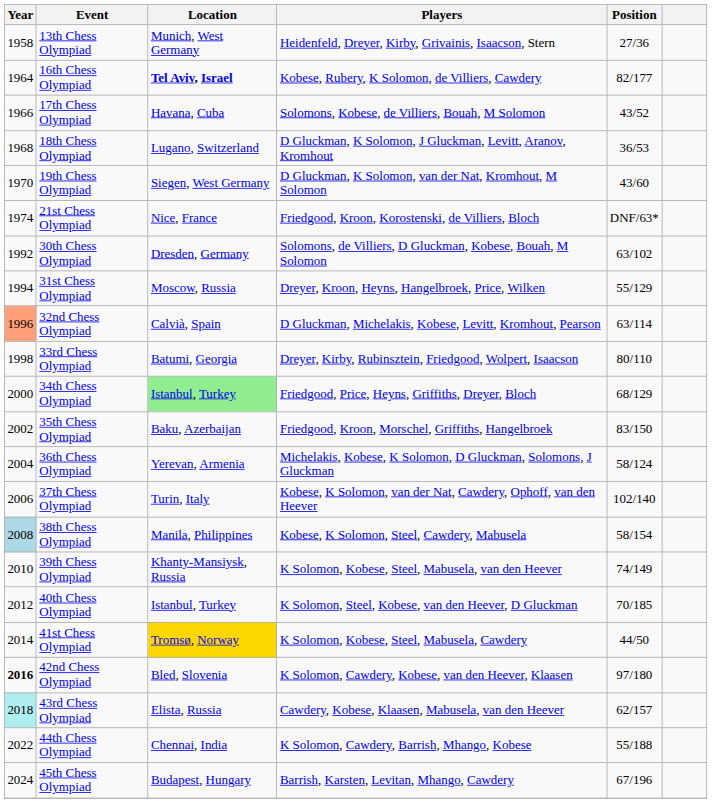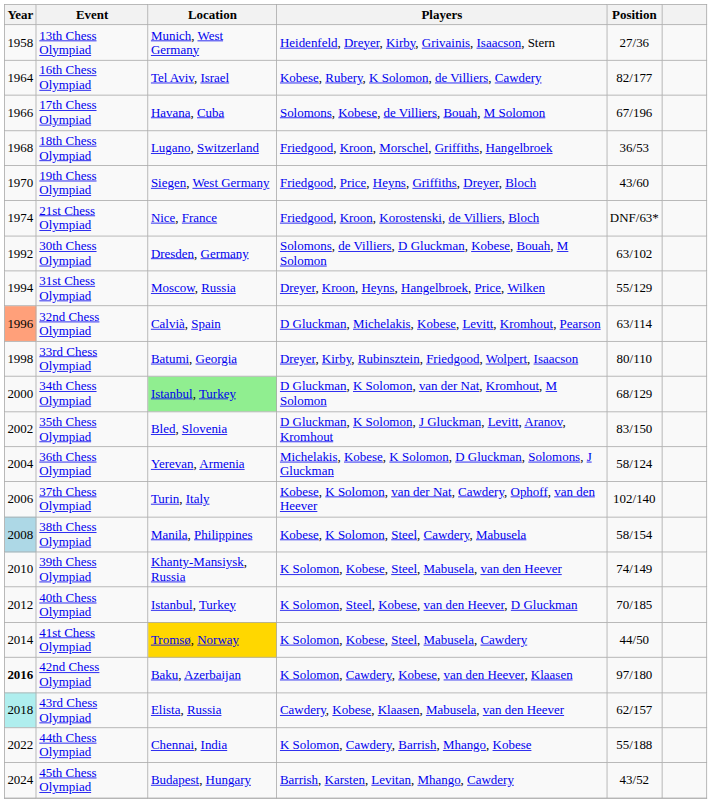 <table class="wikitable sortable">
 <tr>
 <th>Year</th>
 <th>Event</th>
 <th>Location</th>
 <th>Players</th>
 <th>Position</th>
 <th class="unsortable" style="width:3em"></th>
 </tr>
 <tr>
 <td>1958</td>
 <td><a href='#'>13th Chess Olympiad</a></td>
 <td> <a href='#'>Munich</a>, <a href='#'>West Germany</a></td>
 <td><a href='#'>Heidenfeld</a>, <a href='#'>Dreyer</a>, <a href='#'>Kirby</a>, <a href='#'>Grivainis</a>, <a href='#'>Isaacson</a>, Stern</td>
 <td align="center">27/36</td>
 <td align="center"></td>
 </tr>
 <tr>
 <td>1964</td>
 <td><a href='#'>16th Chess Olympiad</a></td>
-<td><strong> <a href='#'>Tel Aviv</a>, <a href='#'>Israel</a></strong></td>
+<td> <a href='#'>Tel Aviv</a>, <a href='#'>Israel</a></td>
 <td><a href='#'>Kobese</a>, <a href='#'>Rubery</a>, <a href='#'>K Solomon</a>, <a href='#'>de Villiers</a>, <a href='#'>Cawdery</a></td>
 <td align="center">82/177</td>
 <td align="center"></td>
 </tr>
 <tr>
 <td>1966</td>
 <td><a href='#'>17th Chess Olympiad</a></td>
 <td> <a href='#'>Havana</a>, <a href='#'>Cuba</a></td>
 <td><a href='#'>Solomons</a>, <a href='#'>Kobese</a>, <a href='#'>de Villiers</a>, <a href='#'>Bouah</a>, <a href='#'>M Solomon</a></td>
-<td align="center">43/52</td>
+<td align="center">67/196</td>
 <td align="center"></td>
 </tr>
 <tr>
 <td>1968</td>
 <td><a href='#'>18th Chess Olympiad</a></td>
 <td> <a href='#'>Lugano</a>, <a href='#'>Switzerland</a></td>
-<td><a href='#'>D Gluckman</a>, <a href='#'>K Solomon</a>, <a href='#'>J Gluckman</a>, <a href='#'>Levitt</a>, <a href='#'>Aranov</a>, <a href='#'>Kromhout</a></td>
+<td><a href='#'>Friedgood</a>, <a href='#'>Kroon</a>, <a href='#'>Morschel</a>, <a href='#'>Griffiths</a>, <a href='#'>Hangelbroek</a></td>
 <td align="center">36/53</td>
 <td align="center"></td>
 </tr>
 <tr>
 <td>1970</td>
 <td><a href='#'>19th Chess Olympiad</a></td>
 <td> <a href='#'>Siegen</a>, <a href='#'>West Germany</a></td>
-<td><a href='#'>D Gluckman</a>, <a href='#'>K Solomon</a>, <a href='#'>van der Nat</a>, <a href='#'>Kromhout</a>, <a href='#'>M Solomon</a></td>
+<td><a href='#'>Friedgood</a>, <a href='#'>Price</a>, <a href='#'>Heyns</a>, <a href='#'>Griffiths</a>, <a href='#'>Dreyer</a>, <a href='#'>Bloch</a></td>
 <td align="center">43/60</td>
 <td align="center"></td>
 </tr>
 <tr>
 <td>1974</td>
 <td><a href='#'>21st Chess Olympiad</a></td>
 <td> <a href='#'>Nice</a>, <a href='#'>France</a></td>
 <td><a href='#'>Friedgood</a>, <a href='#'>Kroon</a>, <a href='#'>Korostenski</a>, <a href='#'>de Villiers</a>, <a href='#'>Bloch</a></td>
 <td align="center">DNF/63*</td>
 <td align="center"></td>
 </tr>
 <tr>
 <td>1992</td>
 <td><a href='#'>30th Chess Olympiad</a></td>
 <td> <a href='#'>Dresden</a>, <a href='#'>Germany</a></td>
 <td><a href='#'>Solomons</a>, <a href='#'>de Villiers</a>, <a href='#'>D Gluckman</a>, <a href='#'>Kobese</a>, <a href='#'>Bouah</a>, <a href='#'>M Solomon</a></td>
 <td align="center">63/102</td>
 <td align="center"></td>
 </tr>
 <tr>
 <td>1994</td>
 <td><a href='#'>31st Chess Olympiad</a></td>
 <td> <a href='#'>Moscow</a>, <a href='#'>Russia</a></td>
 <td><a href='#'>Dreyer</a>, <a href='#'>Kroon</a>, <a href='#'>Heyns</a>, <a href='#'>Hangelbroek</a>, <a href='#'>Price</a>, <a href='#'>Wilken</a></td>
 <td align="center">55/129</td>
 <td align="center"></td>
 </tr>
 <tr>
 <td style="background: lightsalmon;">1996</td>
 <td><a href='#'>32nd Chess Olympiad</a></td>
 <td> <a href='#'>Calvià</a>, <a href='#'>Spain</a></td>
 <td><a href='#'>D Gluckman</a>, <a href='#'>Michelakis</a>, <a href='#'>Kobese</a>, <a href='#'>Levitt</a>, <a href='#'>Kromhout</a>, <a href='#'>Pearson</a></td>
 <td align="center">63/114</td>
 <td align="center"></td>
 </tr>
 <tr>
 <td>1998</td>
 <td><a href='#'>33rd Chess Olympiad</a></td>
 <td> <a href='#'>Batumi</a>, <a href='#'>Georgia</a></td>
 <td><a href='#'>Dreyer</a>, <a href='#'>Kirby</a>, <a href='#'>Rubinsztein</a>, <a href='#'>Friedgood</a>, <a href='#'>Wolpert</a>, <a href='#'>Isaacson</a></td>
 <td align="center">80/110</td>
 <td align="center"></td>
 </tr>
 <tr>
 <td>2000</td>
 <td><a href='#'>34th Chess Olympiad</a></td>
 <td style="background: lightgreen;"> <a href='#'>Istanbul</a>, <a href='#'>Turkey</a></td>
-<td><a href='#'>Friedgood</a>, <a href='#'>Price</a>, <a href='#'>Heyns</a>, <a href='#'>Griffiths</a>, <a href='#'>Dreyer</a>, <a href='#'>Bloch</a></td>
+<td><a href='#'>D Gluckman</a>, <a href='#'>K Solomon</a>, <a href='#'>van der Nat</a>, <a href='#'>Kromhout</a>, <a href='#'>M Solomon</a></td>
 <td align="center">68/129</td>
 <td align="center"></td>
 </tr>
 <tr>
 <td>2002</td>
 <td><a href='#'>35th Chess Olympiad</a></td>
-<td> <a href='#'>Baku</a>, <a href='#'>Azerbaijan</a></td>
-<td><a href='#'>Friedgood</a>, <a href='#'>Kroon</a>, <a href='#'>Morschel</a>, <a href='#'>Griffiths</a>, <a href='#'>Hangelbroek</a></td>
+<td> <a href='#'>Bled</a>, <a href='#'>Slovenia</a></td>
+<td><a href='#'>D Gluckman</a>, <a href='#'>K Solomon</a>, <a href='#'>J Gluckman</a>, <a href='#'>Levitt</a>, <a href='#'>Aranov</a>, <a href='#'>Kromhout</a></td>
 <td align="center">83/150</td>
 <td align="center"></td>
 </tr>
 <tr>
 <td>2004</td>
 <td><a href='#'>36th Chess Olympiad</a></td>
 <td> <a href='#'>Yerevan</a>, <a href='#'>Armenia</a></td>
 <td><a href='#'>Michelakis</a>, <a href='#'>Kobese</a>, <a href='#'>K Solomon</a>, <a href='#'>D Gluckman</a>, <a href='#'>Solomons</a>, <a href='#'>J Gluckman</a></td>
 <td align="center">58/124</td>
 <td align="center"></td>
 </tr>
 <tr>
 <td>2006</td>
 <td><a href='#'>37th Chess Olympiad</a></td>
 <td> <a href='#'>Turin</a>, <a href='#'>Italy</a></td>
 <td><a href='#'>Kobese</a>, <a href='#'>K Solomon</a>, <a href='#'>van der Nat</a>, <a href='#'>Cawdery</a>, <a href='#'>Ophoff</a>, <a href='#'>van den Heever</a></td>
 <td align="center">102/140</td>
 <td align="center"></td>
 </tr>
 <tr>
 <td style="background: lightblue;">2008</td>
 <td><a href='#'>38th Chess Olympiad</a></td>
 <td> <a href='#'>Manila</a>, <a href='#'>Philippines</a></td>
 <td><a href='#'>Kobese</a>, <a href='#'>K Solomon</a>, <a href='#'>Steel</a>, <a href='#'>Cawdery</a>, <a href='#'>Mabusela</a></td>
 <td align="center">58/154</td>
 <td align="center"></td>
 </tr>
 <tr>
 <td>2010</td>
 <td><a href='#'>39th Chess Olympiad</a></td>
 <td> <a href='#'>Khanty-Mansiysk</a>, <a href='#'>Russia</a></td>
 <td><a href='#'>K Solomon</a>, <a href='#'>Kobese</a>, <a href='#'>Steel</a>, <a href='#'>Mabusela</a>, <a href='#'>van den Heever</a></td>
 <td align="center">74/149</td>
 <td align="center"></td>
 </tr>
 <tr>
 <td>2012</td>
 <td><a href='#'>40th Chess Olympiad</a></td>
 <td> <a href='#'>Istanbul</a>, <a href='#'>Turkey</a></td>
 <td><a href='#'>K Solomon</a>, <a href='#'>Steel</a>, <a href='#'>Kobese</a>, <a href='#'>van den Heever</a>, <a href='#'>D Gluckman</a></td>
 <td align="center">70/185</td>
 <td align="center"></td>
 </tr>
 <tr>
 <td>2014</td>
 <td><a href='#'>41st Chess Olympiad</a></td>
 <td style="background: gold;"> <a href='#'>Tromsø</a>, <a href='#'>Norway</a></td>
 <td><a href='#'>K Solomon</a>, <a href='#'>Kobese</a>, <a href='#'>Steel</a>, <a href='#'>Mabusela</a>, <a href='#'>Cawdery</a></td>
 <td align="center">44/50</td>
 <td align="center"></td>
 </tr>
 <tr>
 <td><strong>2016</strong></td>
 <td><a href='#'>42nd Chess Olympiad</a></td>
-<td> <a href='#'>Bled</a>, <a href='#'>Slovenia</a></td>
+<td> <a href='#'>Baku</a>, <a href='#'>Azerbaijan</a></td>
 <td><a href='#'>K Solomon</a>, <a href='#'>Cawdery</a>, <a href='#'>Kobese</a>, <a href='#'>van den Heever</a>, <a href='#'>Klaasen</a></td>
 <td align="center">97/180</td>
 <td align="center"></td>
 </tr>
 <tr>
 <td style="background: paleturquoise;">2018</td>
 <td><a href='#'>43rd Chess Olympiad</a></td>
 <td> <a href='#'>Elista</a>, <a href='#'>Russia</a></td>
 <td><a href='#'>Cawdery</a>, <a href='#'>Kobese</a>, <a href='#'>Klaasen</a>, <a href='#'>Mabusela</a>, <a href='#'>van den Heever</a></td>
 <td align="center">62/157</td>
 <td align="center"></td>
 </tr>
 <tr>
 <td>2022</td>
 <td><a href='#'>44th Chess Olympiad</a></td>
 <td> <a href='#'>Chennai</a>, <a href='#'>India</a></td>
 <td><a href='#'>K Solomon</a>, <a href='#'>Cawdery</a>, <a href='#'>Barrish</a>, <a href='#'>Mhango</a>, <a href='#'>Kobese</a></td>
 <td align="center">55/188</td>
 <td align="center"></td>
 </tr>
 <tr>
 <td>2024</td>
 <td><a href='#'>45th Chess Olympiad</a></td>
 <td> <a href='#'>Budapest</a>, <a href='#'>Hungary</a></td>
 <td><a href='#'>Barrish</a>, <a href='#'>Karsten</a>, <a href='#'>Levitan</a>, <a href='#'>Mhango</a>, <a href='#'>Cawdery</a></td>
-<td align="center">67/196</td>
+<td align="center">43/52</td>
 <td align="center"></td>
 </tr>
 <tr>
 </tr>
 </table>
